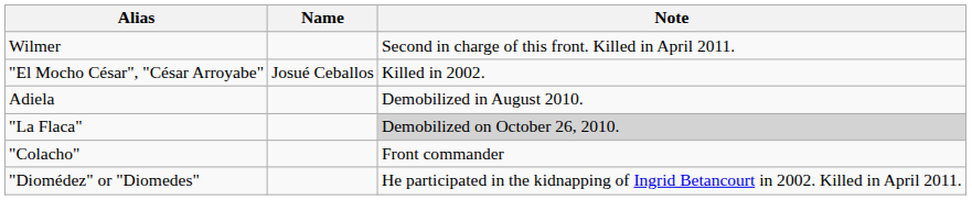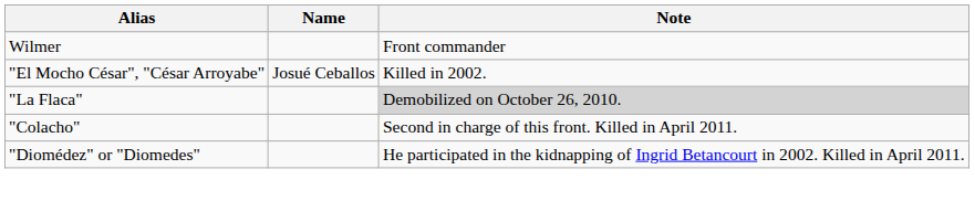 <table class="wikitable">
 <tr>
 <th>Alias</th>
 <th>Name</th>
 <th>Note</th>
 </tr>
 <tr>
 <td>Wilmer</td>
 <td></td>
-<td>Second in charge of this front. Killed in April 2011.</td>
+<td>Front commander</td>
 </tr>
 <tr>
 <td>"El Mocho César", "César Arroyabe"</td>
 <td>Josué Ceballos</td>
 <td>Killed in 2002.</td>
-</tr>
-<tr>
-<td>Adiela</td>
-<td></td>
-<td>Demobilized in August 2010.</td>
 </tr>
 <tr>
 <td>"La Flaca"</td>
 <td></td>
 <td style="background: lightgrey;">Demobilized on October 26, 2010.</td>
 </tr>
 <tr>
 <td>"Colacho"</td>
 <td></td>
-<td>Front commander</td>
+<td>Second in charge of this front. Killed in April 2011.</td>
 </tr>
 <tr>
 <td>"Diomédez" or "Diomedes"</td>
 <td></td>
 <td>He participated in the kidnapping of <a href='#'>Ingrid Betancourt</a> in 2002. Killed in April 2011.</td>
 </tr>
 </table>
